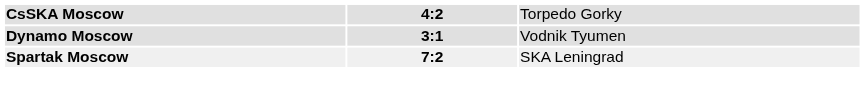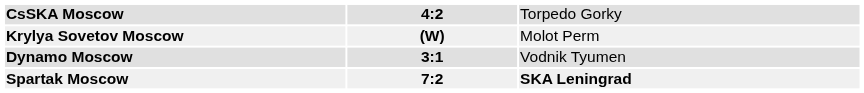 <table width="70%">
 <tr bgcolor="#e0e0e0">
 <td style="width:40%;"><strong>CsSKA Moscow</strong></td>
 <th style="width:20%;"><strong>4:2</strong></th>
 <td style="width:40%;">Torpedo Gorky</td>
+</tr>
+<tr bgcolor="#f0f0f0">
+<td><strong>Krylya Sovetov Moscow</strong></td>
+<td align="center"><strong>(W)</strong></td>
+<td>Molot Perm</td>
 </tr>
 <tr bgcolor="#e0e0e0">
 <td><strong>Dynamo Moscow</strong></td>
 <td align="center"><strong>3:1</strong></td>
 <td>Vodnik Tyumen</td>
 </tr>
 <tr bgcolor="#f0f0f0">
 <td><strong>Spartak Moscow</strong></td>
 <td align="center"><strong>7:2</strong></td>
-<td>SKA Leningrad</td>
+<td><strong>SKA Leningrad</strong></td>
 </tr>
 </table>
